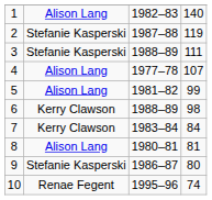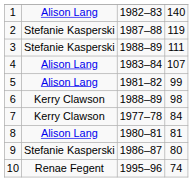 <table class="wikitable">
 <tr>
 </tr>
 <tr align=center>
 <td>1</td>
 <td><a href='#'>Alison Lang</a></td>
 <td>1982–83</td>
 <td>140</td>
 </tr>
 <tr align=center>
 <td>2</td>
 <td>Stefanie Kasperski</td>
 <td>1987–88</td>
 <td>119</td>
 </tr>
 <tr align=center>
 <td>3</td>
 <td>Stefanie Kasperski</td>
 <td>1988–89</td>
 <td>111</td>
 </tr>
 <tr align=center>
 <td>4</td>
 <td><a href='#'>Alison Lang</a></td>
-<td>1977–78</td>
+<td>1983–84</td>
 <td>107</td>
 </tr>
 <tr align=center>
 <td>5</td>
 <td><a href='#'>Alison Lang</a></td>
 <td>1981–82</td>
 <td>99</td>
 </tr>
 <tr align=center>
 <td>6</td>
 <td>Kerry Clawson</td>
 <td>1988–89</td>
 <td>98</td>
 </tr>
 <tr align=center>
 <td>7</td>
 <td>Kerry Clawson</td>
-<td>1983–84</td>
+<td>1977–78</td>
 <td>84</td>
 </tr>
 <tr align=center>
 <td>8</td>
 <td><a href='#'>Alison Lang</a></td>
 <td>1980–81</td>
 <td>81</td>
 </tr>
 <tr align=center>
 <td>9</td>
 <td>Stefanie Kasperski</td>
 <td>1986–87</td>
 <td>80</td>
 </tr>
 <tr align=center>
 <td>10</td>
 <td>Renae Fegent</td>
 <td>1995–96</td>
 <td>74</td>
 </tr>
 </table>
